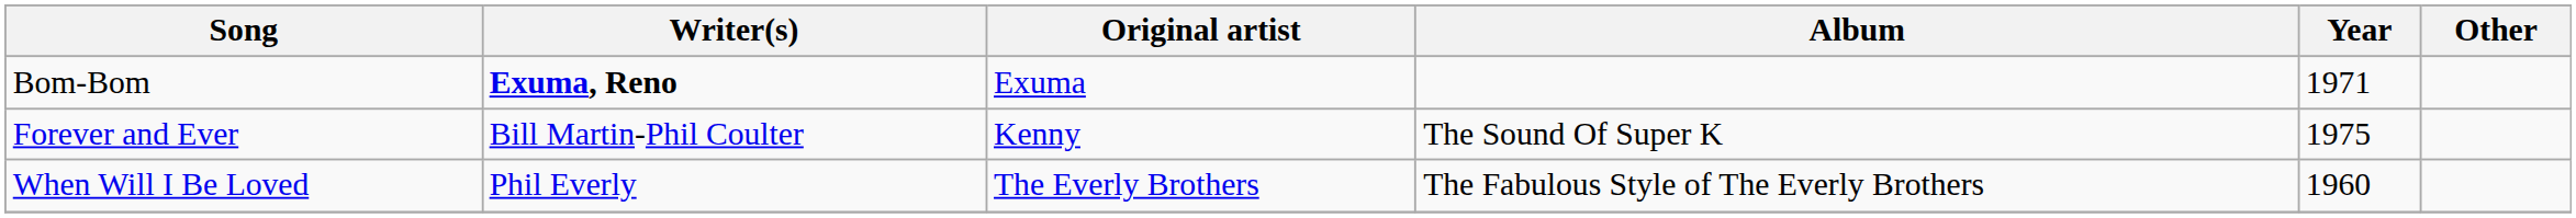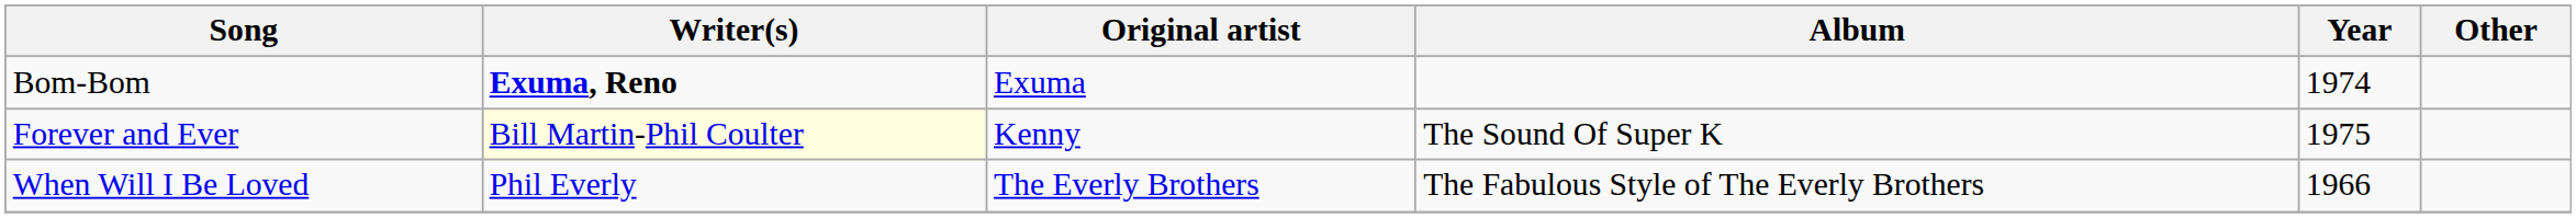 <table class="wikitable sortable" style="margin:0.5em auto; clear: both; text-align: left; width:100%">
 <tr>
 <th>Song</th>
 <th>Writer(s)</th>
 <th>Original artist</th>
 <th>Album</th>
 <th>Year</th>
 <th>Other</th>
 </tr>
 <tr>
 <td>Bom-Bom</td>
 <td><strong><a href='#'>Exuma</a>, Reno</strong></td>
 <td><a href='#'>Exuma</a></td>
 <td></td>
-<td>1971</td>
+<td>1974</td>
 <td></td>
 </tr>
 <tr>
 <td><a href='#'>Forever and Ever</a></td>
-<td><a href='#'>Bill Martin</a>-<a href='#'>Phil Coulter</a></td>
+<td style="background: lightyellow;"><a href='#'>Bill Martin</a>-<a href='#'>Phil Coulter</a></td>
 <td><a href='#'>Kenny</a></td>
 <td>The Sound Of Super K</td>
 <td>1975</td>
 <td></td>
 </tr>
 <tr>
 <td><a href='#'>When Will I Be Loved</a></td>
 <td><a href='#'>Phil Everly</a></td>
 <td><a href='#'>The Everly Brothers</a></td>
 <td>The Fabulous Style of The Everly Brothers</td>
-<td>1960</td>
+<td>1966</td>
 <td></td>
 </tr>
 <tr>
 </tr>
 </table>
